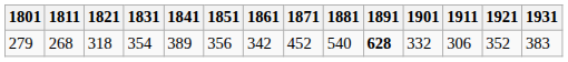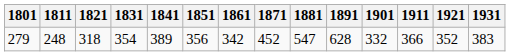 <table class="wikitable">
 <tr>
 <th>1801</th>
 <th>1811</th>
 <th>1821</th>
 <th>1831</th>
 <th>1841</th>
 <th>1851</th>
 <th>1861</th>
 <th>1871</th>
 <th>1881</th>
 <th>1891</th>
 <th>1901</th>
 <th>1911</th>
 <th>1921</th>
 <th>1931</th>
 </tr>
 <tr>
 <td>279</td>
-<td>268</td>
+<td>248</td>
 <td>318</td>
 <td>354</td>
 <td>389</td>
 <td>356</td>
 <td>342</td>
 <td>452</td>
-<td>540</td>
-<td><strong>628</strong></td>
+<td>547</td>
+<td>628</td>
 <td>332</td>
-<td>306</td>
+<td>366</td>
 <td>352</td>
 <td>383</td>
 </tr>
 </table>
